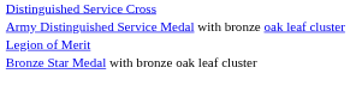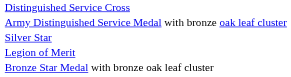 <table>
 <tr>
 <td></td>
 <td><a href='#'>Distinguished Service Cross</a></td>
 </tr>
 <tr>
 <td></td>
 <td><a href='#'>Army Distinguished Service Medal</a> with bronze <a href='#'>oak leaf cluster</a></td>
+</tr>
+<tr>
+<td></td>
+<td><a href='#'>Silver Star</a></td>
 </tr>
 <tr>
 <td></td>
 <td><a href='#'>Legion of Merit</a></td>
 </tr>
 <tr>
 <td></td>
 <td><a href='#'>Bronze Star Medal</a> with bronze oak leaf cluster</td>
 </tr>
 <tr>
 </tr>
 </table>
